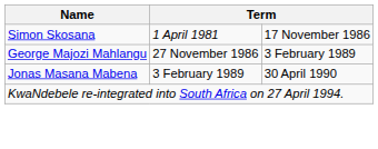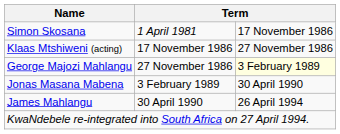 <table class="wikitable">
 <tr>
 <th>Name</th>
 <th colspan="2">Term</th>
 </tr>
 <tr>
 <td><a href='#'>Simon Skosana</a></td>
 <td><em>1 April 1981</em></td>
 <td>17 November 1986</td>
 </tr>
 <tr>
+<td><a href='#'>Klaas Mtshiweni</a> <small>(acting)</small></td>
+<td>17 November 1986</td>
+<td>27 November 1986</td>
+</tr>
+<tr>
 <td><a href='#'>George Majozi Mahlangu</a></td>
 <td>27 November 1986</td>
-<td>3 February 1989</td>
+<td style="background: lightyellow;">3 February 1989</td>
 </tr>
 <tr>
 <td><a href='#'>Jonas Masana Mabena</a></td>
 <td>3 February 1989</td>
 <td>30 April 1990</td>
 </tr>
 <tr>
+<td><a href='#'>James Mahlangu</a></td>
+<td>30 April 1990</td>
+<td>26 April 1994</td>
+</tr>
+<tr>
 <td colspan="3"><em>KwaNdebele re-integrated into <a href='#'>South Africa</a> on 27 April 1994.</em></td>
 </tr>
 </table>
